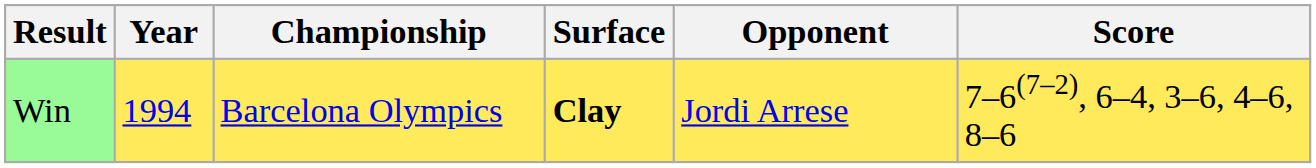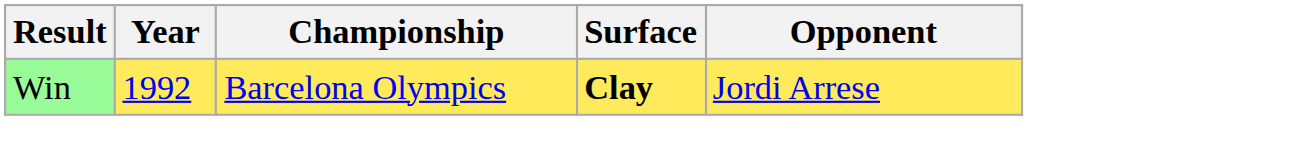 <table class="sortable wikitable">
 <tr>
 <th style="width:40px">Result</th>
 <th style="width:40px">Year</th>
 <th style="width:160px">Championship</th>
 <th style="width:50px">Surface</th>
 <th style="width:140px">Opponent</th>
-<th style="width:190px" class="unsortable">Score</th>
 </tr>
 <tr style="background:#ffea5c;">
 <td style="background:#98fb98;">Win</td>
-<td><a href='#'>1994</a></td>
+<td><a href='#'>1992</a></td>
 <td><a href='#'>Barcelona Olympics</a></td>
 <td><strong>Clay</strong></td>
 <td> <a href='#'>Jordi Arrese</a></td>
-<td>7–6<sup>(7–2)</sup>, 6–4, 3–6, 4–6, 8–6</td>
 </tr>
 </table>
